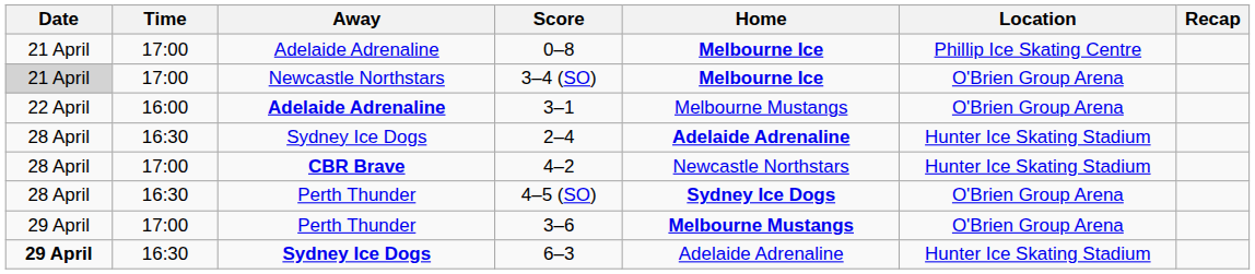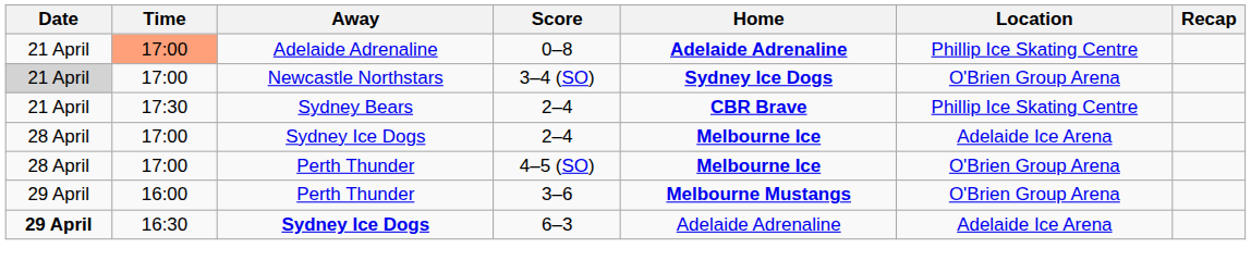 <table class="wikitable" width="85%" style="margin: 1em auto 1em auto">
 <tr>
 <th width="5%">Date</th>
 <th width="5%">Time</th>
 <th width="13%">Away</th>
 <th width="6%">Score</th>
 <th width="13%">Home</th>
 <th width="13%">Location</th>
 <th width="1%">Recap</th>
 </tr>
 <tr align="center">
 <td>21 April</td>
-<td>17:00</td>
+<td style="background: lightsalmon;">17:00</td>
 <td><a href='#'>Adelaide Adrenaline</a></td>
 <td>0–8</td>
-<td><strong><a href='#'>Melbourne Ice</a></strong></td>
+<td><strong><a href='#'>Adelaide Adrenaline</a></strong></td>
 <td><a href='#'>Phillip Ice Skating Centre</a></td>
 <td></td>
 </tr>
 <tr align="center">
 <td style="background: lightgrey;">21 April</td>
 <td>17:00</td>
 <td><a href='#'>Newcastle Northstars</a></td>
 <td>3–4 (<a href='#'>SO</a>)</td>
+<td><strong><a href='#'>Sydney Ice Dogs</a></strong></td>
+<td><a href='#'>O'Brien Group Arena</a></td>
+<td></td>
+</tr>
+<tr align="center">
+<td>21 April</td>
+<td>17:30</td>
+<td><a href='#'>Sydney Bears</a></td>
+<td>2–4</td>
+<td><strong><a href='#'>CBR Brave</a></strong></td>
+<td><a href='#'>Phillip Ice Skating Centre</a></td>
+<td></td>
+</tr>
+<tr align="center">
+<td>28 April</td>
+<td>17:00</td>
+<td><a href='#'>Sydney Ice Dogs</a></td>
+<td>2–4</td>
+<td><strong><a href='#'>Melbourne Ice</a></strong></td>
+<td><a href='#'>Adelaide Ice Arena</a></td>
+<td></td>
+</tr>
+<tr align="center">
+<td>28 April</td>
+<td>17:00</td>
+<td><a href='#'>Perth Thunder</a></td>
+<td>4–5 (<a href='#'>SO</a>)</td>
 <td><strong><a href='#'>Melbourne Ice</a></strong></td>
 <td><a href='#'>O'Brien Group Arena</a></td>
 <td></td>
 </tr>
 <tr align="center">
-<td>22 April</td>
+<td>29 April</td>
 <td>16:00</td>
-<td><strong><a href='#'>Adelaide Adrenaline</a></strong></td>
-<td>3–1</td>
-<td><a href='#'>Melbourne Mustangs</a></td>
-<td><a href='#'>O'Brien Group Arena</a></td>
-<td></td>
-</tr>
-<tr align="center">
-<td>28 April</td>
-<td>16:30</td>
-<td><a href='#'>Sydney Ice Dogs</a></td>
-<td>2–4</td>
-<td><strong><a href='#'>Adelaide Adrenaline</a></strong></td>
-<td><a href='#'>Hunter Ice Skating Stadium</a></td>
-<td></td>
-</tr>
-<tr align="center">
-<td>28 April</td>
-<td>17:00</td>
-<td><strong><a href='#'>CBR Brave</a></strong></td>
-<td>4–2</td>
-<td><a href='#'>Newcastle Northstars</a></td>
-<td><a href='#'>Hunter Ice Skating Stadium</a></td>
-<td></td>
-</tr>
-<tr align="center">
-<td>28 April</td>
-<td>16:30</td>
-<td><a href='#'>Perth Thunder</a></td>
-<td>4–5 (<a href='#'>SO</a>)</td>
-<td><strong><a href='#'>Sydney Ice Dogs</a></strong></td>
-<td><a href='#'>O'Brien Group Arena</a></td>
-<td></td>
-</tr>
-<tr align="center">
-<td>29 April</td>
-<td>17:00</td>
 <td><a href='#'>Perth Thunder</a></td>
 <td>3–6</td>
 <td><strong><a href='#'>Melbourne Mustangs</a></strong></td>
 <td><a href='#'>O'Brien Group Arena</a></td>
 <td></td>
 </tr>
 <tr align="center">
 <td><strong>29 April</strong></td>
 <td>16:30</td>
 <td><strong><a href='#'>Sydney Ice Dogs</a></strong></td>
 <td>6–3</td>
 <td><a href='#'>Adelaide Adrenaline</a></td>
-<td><a href='#'>Hunter Ice Skating Stadium</a></td>
+<td><a href='#'>Adelaide Ice Arena</a></td>
 <td></td>
 </tr>
 </table>
